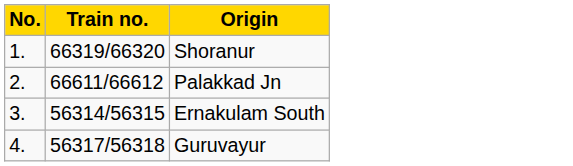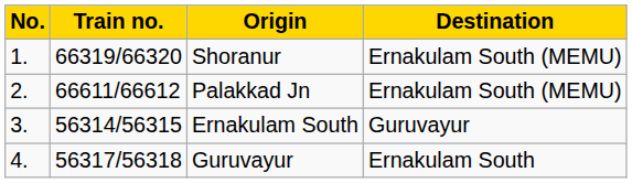 <table class="wikitable sortable">
 <tr>
 <th style="background-color:#FFD700">No.</th>
 <th style="background-color:#FFD700">Train no.</th>
 <th style="background-color:#FFD700">Origin</th>
+<th style="background-color:#FFD700">Destination</th>
 </tr>
 <tr>
 <td>1.</td>
 <td>66319/66320</td>
 <td>Shoranur</td>
+<td>Ernakulam South (MEMU)</td>
 </tr>
 <tr>
 <td>2.</td>
 <td>66611/66612</td>
 <td>Palakkad Jn</td>
+<td>Ernakulam South (MEMU)</td>
 </tr>
 <tr>
 <td>3.</td>
 <td>56314/56315</td>
 <td>Ernakulam South</td>
+<td>Guruvayur</td>
 </tr>
 <tr>
 <td>4.</td>
 <td>56317/56318</td>
 <td>Guruvayur</td>
+<td>Ernakulam South</td>
 </tr>
 </table>
